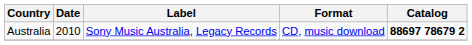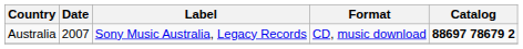 <table class="wikitable">
 <tr>
 <th>Country</th>
 <th>Date</th>
 <th>Label</th>
 <th>Format</th>
 <th>Catalog</th>
 </tr>
 <tr>
 <td>Australia</td>
-<td>2010</td>
+<td>2007</td>
 <td><a href='#'>Sony Music Australia</a>, <a href='#'>Legacy Records</a></td>
 <td><a href='#'>CD</a>, <a href='#'>music download</a></td>
 <td><strong>88697 78679 2</strong></td>
 </tr>
 <tr>
 </tr>
 </table>
